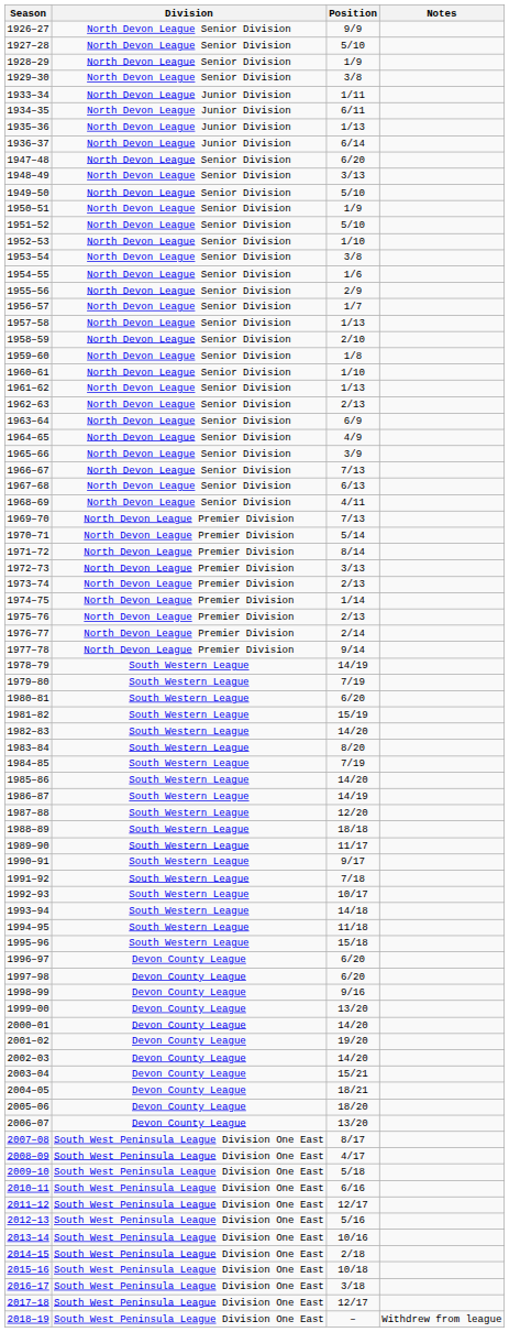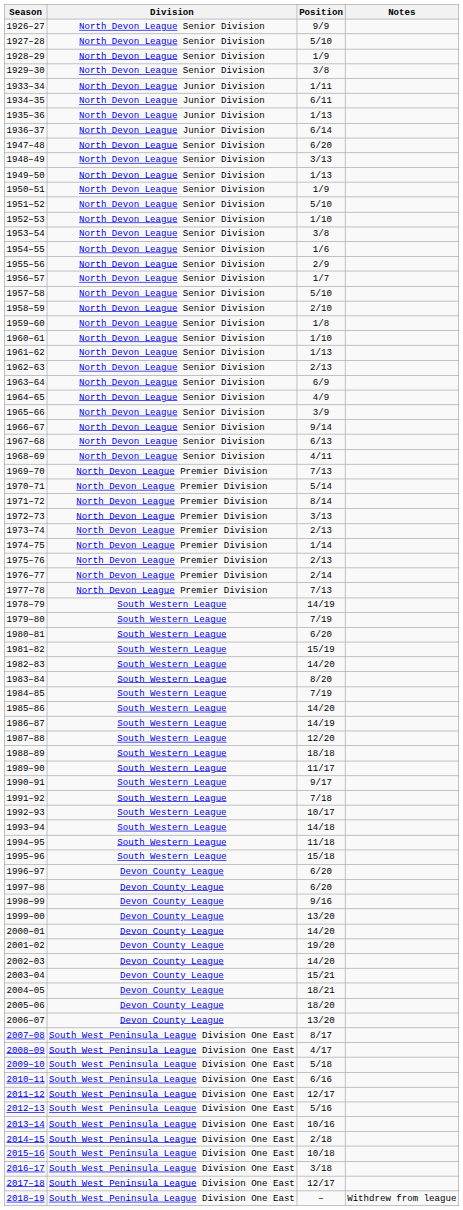 <table class="wikitable collapsible collapsed" style=text-align:center>
 <tr>
 <th>Season</th>
 <th>Division</th>
 <th>Position</th>
 <th>Notes</th>
 </tr>
 <tr>
 <td>1926–27</td>
 <td><a href='#'>North Devon League</a> Senior Division</td>
 <td>9/9</td>
 <td></td>
 </tr>
 <tr>
 <td>1927–28</td>
 <td><a href='#'>North Devon League</a> Senior Division</td>
 <td>5/10</td>
 <td></td>
 </tr>
 <tr>
 <td>1928–29</td>
 <td><a href='#'>North Devon League</a> Senior Division</td>
 <td>1/9</td>
 <td></td>
 </tr>
 <tr>
 <td>1929–30</td>
 <td><a href='#'>North Devon League</a> Senior Division</td>
 <td>3/8</td>
 <td></td>
 </tr>
 <tr>
 <td>1933–34</td>
 <td><a href='#'>North Devon League</a> Junior Division</td>
 <td>1/11</td>
 <td></td>
 </tr>
 <tr>
 <td>1934–35</td>
 <td><a href='#'>North Devon League</a> Junior Division</td>
 <td>6/11</td>
 <td></td>
 </tr>
 <tr>
 <td>1935–36</td>
 <td><a href='#'>North Devon League</a> Junior Division</td>
 <td>1/13</td>
 <td></td>
 </tr>
 <tr>
 <td>1936–37</td>
 <td><a href='#'>North Devon League</a> Junior Division</td>
 <td>6/14</td>
 <td></td>
 </tr>
 <tr>
 <td>1947–48</td>
 <td><a href='#'>North Devon League</a> Senior Division</td>
 <td>6/20</td>
 <td></td>
 </tr>
 <tr>
 <td>1948–49</td>
 <td><a href='#'>North Devon League</a> Senior Division</td>
 <td>3/13</td>
 <td></td>
 </tr>
 <tr>
 <td>1949–50</td>
 <td><a href='#'>North Devon League</a> Senior Division</td>
-<td>5/10</td>
+<td>1/13</td>
 <td></td>
 </tr>
 <tr>
 <td>1950–51</td>
 <td><a href='#'>North Devon League</a> Senior Division</td>
 <td>1/9</td>
 <td></td>
 </tr>
 <tr>
 <td>1951–52</td>
 <td><a href='#'>North Devon League</a> Senior Division</td>
 <td>5/10</td>
 <td></td>
 </tr>
 <tr>
 <td>1952–53</td>
 <td><a href='#'>North Devon League</a> Senior Division</td>
 <td>1/10</td>
 <td></td>
 </tr>
 <tr>
 <td>1953–54</td>
 <td><a href='#'>North Devon League</a> Senior Division</td>
 <td>3/8</td>
 <td></td>
 </tr>
 <tr>
 <td>1954–55</td>
 <td><a href='#'>North Devon League</a> Senior Division</td>
 <td>1/6</td>
 <td></td>
 </tr>
 <tr>
 <td>1955–56</td>
 <td><a href='#'>North Devon League</a> Senior Division</td>
 <td>2/9</td>
 <td></td>
 </tr>
 <tr>
 <td>1956–57</td>
 <td><a href='#'>North Devon League</a> Senior Division</td>
 <td>1/7</td>
 <td></td>
 </tr>
 <tr>
 <td>1957–58</td>
 <td><a href='#'>North Devon League</a> Senior Division</td>
-<td>1/13</td>
+<td>5/10</td>
 <td></td>
 </tr>
 <tr>
 <td>1958–59</td>
 <td><a href='#'>North Devon League</a> Senior Division</td>
 <td>2/10</td>
 <td></td>
 </tr>
 <tr>
 <td>1959–60</td>
 <td><a href='#'>North Devon League</a> Senior Division</td>
 <td>1/8</td>
 <td></td>
 </tr>
 <tr>
 <td>1960–61</td>
 <td><a href='#'>North Devon League</a> Senior Division</td>
 <td>1/10</td>
 <td></td>
 </tr>
 <tr>
 <td>1961–62</td>
 <td><a href='#'>North Devon League</a> Senior Division</td>
 <td>1/13</td>
 <td></td>
 </tr>
 <tr>
 <td>1962–63</td>
 <td><a href='#'>North Devon League</a> Senior Division</td>
 <td>2/13</td>
 <td></td>
 </tr>
 <tr>
 <td>1963–64</td>
 <td><a href='#'>North Devon League</a> Senior Division</td>
 <td>6/9</td>
 <td></td>
 </tr>
 <tr>
 <td>1964–65</td>
 <td><a href='#'>North Devon League</a> Senior Division</td>
 <td>4/9</td>
 <td></td>
 </tr>
 <tr>
 <td>1965–66</td>
 <td><a href='#'>North Devon League</a> Senior Division</td>
 <td>3/9</td>
 <td></td>
 </tr>
 <tr>
 <td>1966–67</td>
 <td><a href='#'>North Devon League</a> Senior Division</td>
-<td>7/13</td>
+<td>9/14</td>
 <td></td>
 </tr>
 <tr>
 <td>1967–68</td>
 <td><a href='#'>North Devon League</a> Senior Division</td>
 <td>6/13</td>
 <td></td>
 </tr>
 <tr>
 <td>1968–69</td>
 <td><a href='#'>North Devon League</a> Senior Division</td>
 <td>4/11</td>
 <td></td>
 </tr>
 <tr>
 <td>1969–70</td>
 <td><a href='#'>North Devon League</a> Premier Division</td>
 <td>7/13</td>
 <td></td>
 </tr>
 <tr>
 <td>1970–71</td>
 <td><a href='#'>North Devon League</a> Premier Division</td>
 <td>5/14</td>
 <td></td>
 </tr>
 <tr>
 <td>1971–72</td>
 <td><a href='#'>North Devon League</a> Premier Division</td>
 <td>8/14</td>
 <td></td>
 </tr>
 <tr>
 <td>1972–73</td>
 <td><a href='#'>North Devon League</a> Premier Division</td>
 <td>3/13</td>
 <td></td>
 </tr>
 <tr>
 <td>1973–74</td>
 <td><a href='#'>North Devon League</a> Premier Division</td>
 <td>2/13</td>
 <td></td>
 </tr>
 <tr>
 <td>1974–75</td>
 <td><a href='#'>North Devon League</a> Premier Division</td>
 <td>1/14</td>
 <td></td>
 </tr>
 <tr>
 <td>1975–76</td>
 <td><a href='#'>North Devon League</a> Premier Division</td>
 <td>2/13</td>
 <td></td>
 </tr>
 <tr>
 <td>1976–77</td>
 <td><a href='#'>North Devon League</a> Premier Division</td>
 <td>2/14</td>
 <td></td>
 </tr>
 <tr>
 <td>1977–78</td>
 <td><a href='#'>North Devon League</a> Premier Division</td>
-<td>9/14</td>
+<td>7/13</td>
 <td></td>
 </tr>
 <tr>
 <td>1978–79</td>
 <td><a href='#'>South Western League</a></td>
 <td>14/19</td>
 <td></td>
 </tr>
 <tr>
 <td>1979–80</td>
 <td><a href='#'>South Western League</a></td>
 <td>7/19</td>
 <td></td>
 </tr>
 <tr>
 <td>1980–81</td>
 <td><a href='#'>South Western League</a></td>
 <td>6/20</td>
 <td></td>
 </tr>
 <tr>
 <td>1981–82</td>
 <td><a href='#'>South Western League</a></td>
 <td>15/19</td>
 <td></td>
 </tr>
 <tr>
 <td>1982–83</td>
 <td><a href='#'>South Western League</a></td>
 <td>14/20</td>
 <td></td>
 </tr>
 <tr>
 <td>1983–84</td>
 <td><a href='#'>South Western League</a></td>
 <td>8/20</td>
 <td></td>
 </tr>
 <tr>
 <td>1984–85</td>
 <td><a href='#'>South Western League</a></td>
 <td>7/19</td>
 <td></td>
 </tr>
 <tr>
 <td>1985–86</td>
 <td><a href='#'>South Western League</a></td>
 <td>14/20</td>
 <td></td>
 </tr>
 <tr>
 <td>1986–87</td>
 <td><a href='#'>South Western League</a></td>
 <td>14/19</td>
 <td></td>
 </tr>
 <tr>
 <td>1987–88</td>
 <td><a href='#'>South Western League</a></td>
 <td>12/20</td>
 <td></td>
 </tr>
 <tr>
 <td>1988–89</td>
 <td><a href='#'>South Western League</a></td>
 <td>18/18</td>
 <td></td>
 </tr>
 <tr>
 <td>1989–90</td>
 <td><a href='#'>South Western League</a></td>
 <td>11/17</td>
 <td></td>
 </tr>
 <tr>
 <td>1990–91</td>
 <td><a href='#'>South Western League</a></td>
 <td>9/17</td>
 <td></td>
 </tr>
 <tr>
 <td>1991–92</td>
 <td><a href='#'>South Western League</a></td>
 <td>7/18</td>
 <td></td>
 </tr>
 <tr>
 <td>1992–93</td>
 <td><a href='#'>South Western League</a></td>
 <td>10/17</td>
 <td></td>
 </tr>
 <tr>
 <td>1993–94</td>
 <td><a href='#'>South Western League</a></td>
 <td>14/18</td>
 <td></td>
 </tr>
 <tr>
 <td>1994–95</td>
 <td><a href='#'>South Western League</a></td>
 <td>11/18</td>
 <td></td>
 </tr>
 <tr>
 <td>1995–96</td>
 <td><a href='#'>South Western League</a></td>
 <td>15/18</td>
 <td></td>
 </tr>
 <tr>
 <td>1996–97</td>
 <td><a href='#'>Devon County League</a></td>
 <td>6/20</td>
 <td></td>
 </tr>
 <tr>
 <td>1997–98</td>
 <td><a href='#'>Devon County League</a></td>
 <td>6/20</td>
 <td></td>
 </tr>
 <tr>
 <td>1998–99</td>
 <td><a href='#'>Devon County League</a></td>
 <td>9/16</td>
 <td></td>
 </tr>
 <tr>
 <td>1999–00</td>
 <td><a href='#'>Devon County League</a></td>
 <td>13/20</td>
 <td></td>
 </tr>
 <tr>
 <td>2000–01</td>
 <td><a href='#'>Devon County League</a></td>
 <td>14/20</td>
 <td></td>
 </tr>
 <tr>
 <td>2001–02</td>
 <td><a href='#'>Devon County League</a></td>
 <td>19/20</td>
 <td></td>
 </tr>
 <tr>
 <td>2002–03</td>
 <td><a href='#'>Devon County League</a></td>
 <td>14/20</td>
 <td></td>
 </tr>
 <tr>
 <td>2003–04</td>
 <td><a href='#'>Devon County League</a></td>
 <td>15/21</td>
 <td></td>
 </tr>
 <tr>
 <td>2004–05</td>
 <td><a href='#'>Devon County League</a></td>
 <td>18/21</td>
 <td></td>
 </tr>
 <tr>
 <td>2005–06</td>
 <td><a href='#'>Devon County League</a></td>
 <td>18/20</td>
 <td></td>
 </tr>
 <tr>
 <td>2006–07</td>
 <td><a href='#'>Devon County League</a></td>
 <td>13/20</td>
 <td></td>
 </tr>
 <tr>
 <td><a href='#'>2007–08</a></td>
 <td><a href='#'>South West Peninsula League</a> Division One East</td>
 <td>8/17</td>
 <td></td>
 </tr>
 <tr>
 <td><a href='#'>2008–09</a></td>
 <td><a href='#'>South West Peninsula League</a> Division One East</td>
 <td>4/17</td>
 <td></td>
 </tr>
 <tr>
 <td><a href='#'>2009–10</a></td>
 <td><a href='#'>South West Peninsula League</a> Division One East</td>
 <td>5/18</td>
 <td></td>
 </tr>
 <tr>
 <td><a href='#'>2010–11</a></td>
 <td><a href='#'>South West Peninsula League</a> Division One East</td>
 <td>6/16</td>
 <td></td>
 </tr>
 <tr>
 <td><a href='#'>2011–12</a></td>
 <td><a href='#'>South West Peninsula League</a> Division One East</td>
 <td>12/17</td>
 <td></td>
 </tr>
 <tr>
 <td><a href='#'>2012–13</a></td>
 <td><a href='#'>South West Peninsula League</a> Division One East</td>
 <td>5/16</td>
 <td></td>
 </tr>
 <tr>
 <td><a href='#'>2013–14</a></td>
 <td><a href='#'>South West Peninsula League</a> Division One East</td>
 <td>10/16</td>
 <td></td>
 </tr>
 <tr>
 <td><a href='#'>2014–15</a></td>
 <td><a href='#'>South West Peninsula League</a> Division One East</td>
 <td>2/18</td>
 <td></td>
 </tr>
 <tr>
 <td><a href='#'>2015–16</a></td>
 <td><a href='#'>South West Peninsula League</a> Division One East</td>
 <td>10/18</td>
 <td></td>
 </tr>
 <tr>
 <td><a href='#'>2016–17</a></td>
 <td><a href='#'>South West Peninsula League</a> Division One East</td>
 <td>3/18</td>
 <td></td>
 </tr>
 <tr>
 <td><a href='#'>2017–18</a></td>
 <td><a href='#'>South West Peninsula League</a> Division One East</td>
 <td>12/17</td>
 <td></td>
 </tr>
 <tr>
 <td><a href='#'>2018–19</a></td>
 <td><a href='#'>South West Peninsula League</a> Division One East</td>
 <td>–</td>
 <td>Withdrew from league</td>
 </tr>
 </table>
